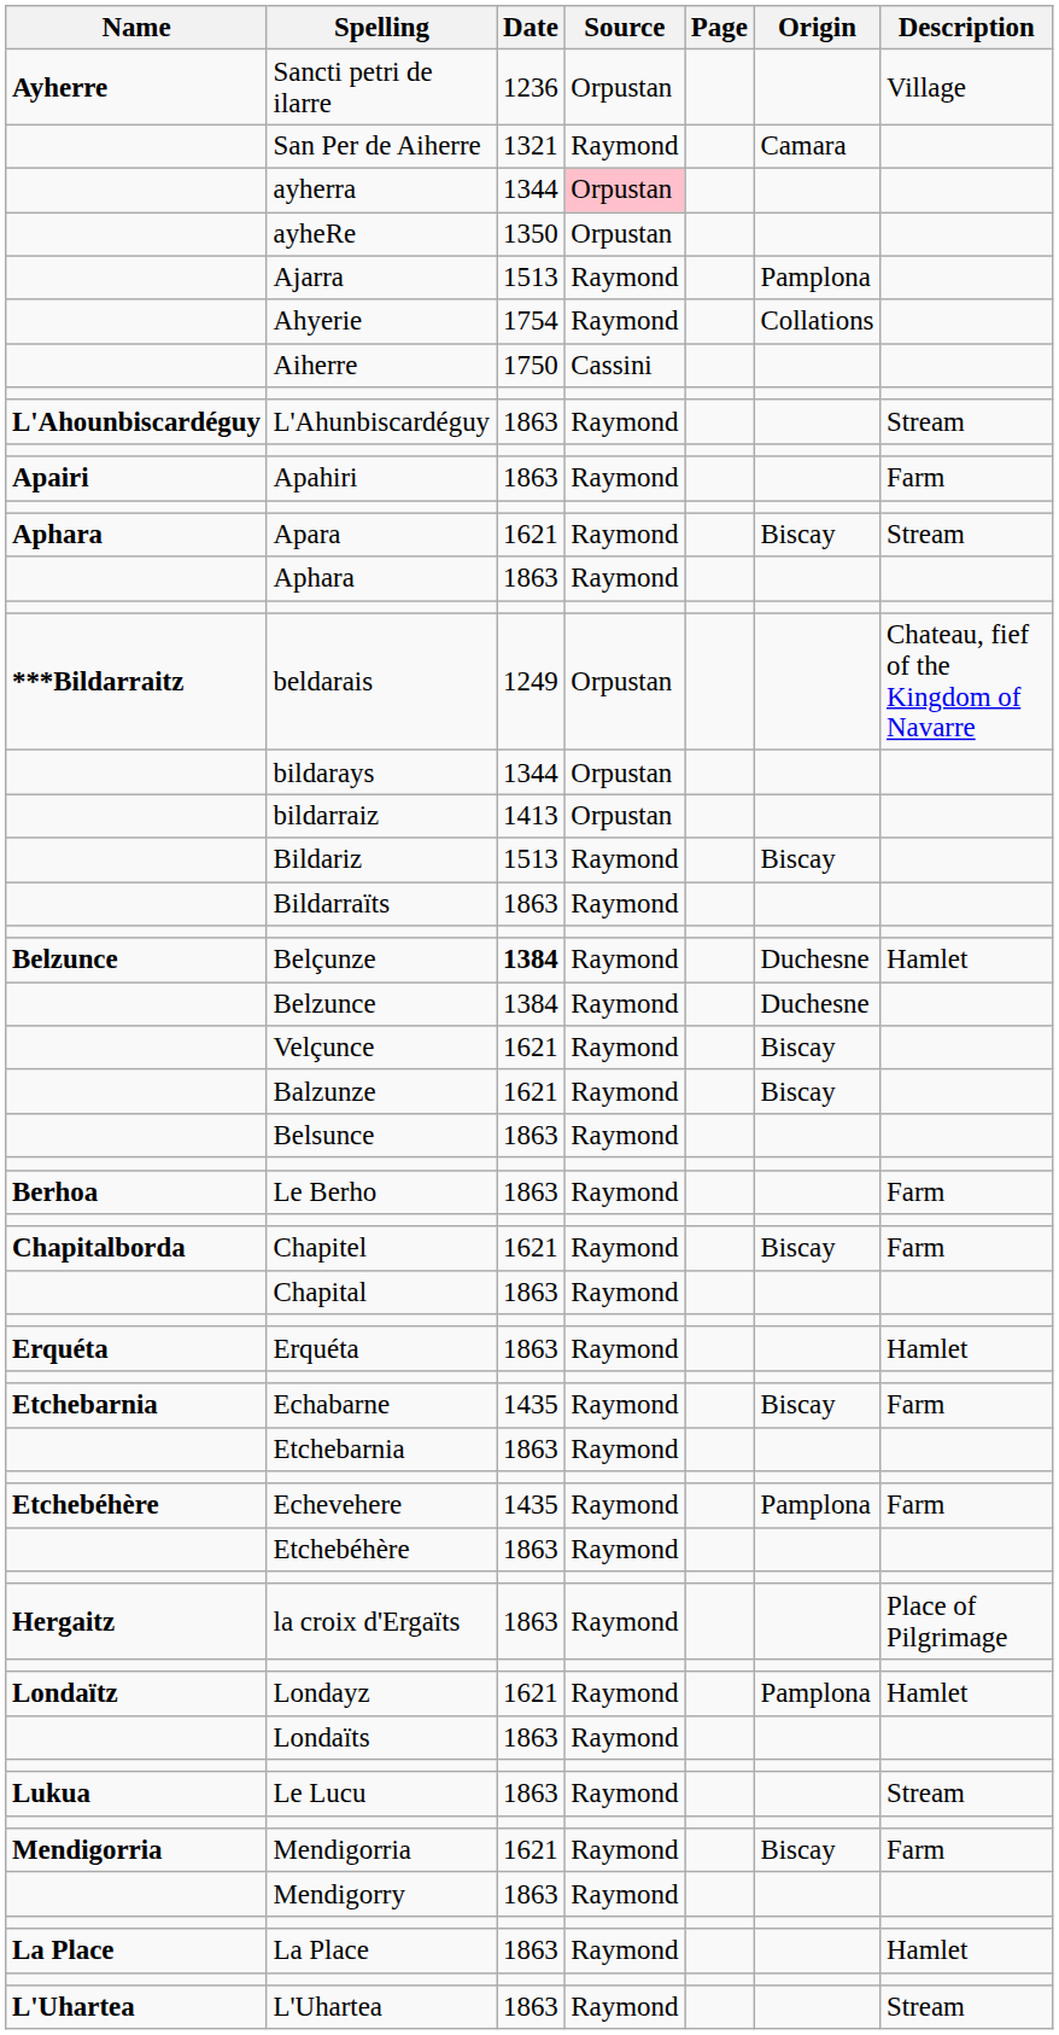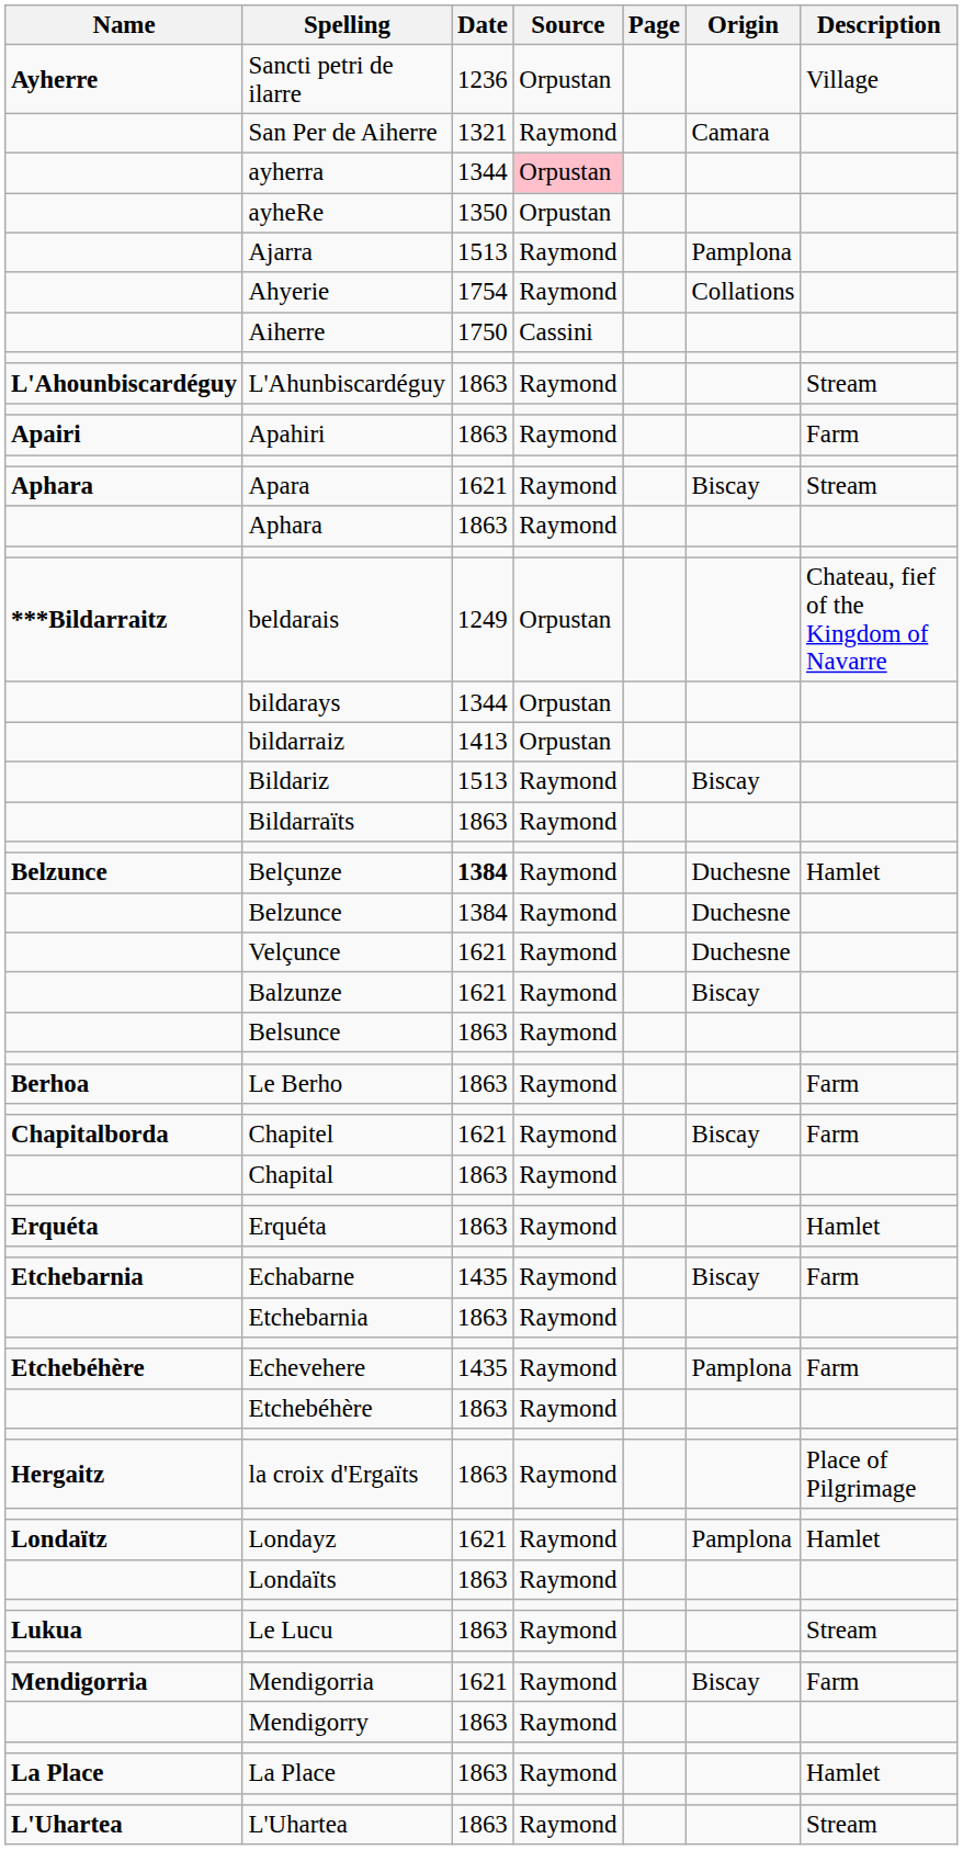 <table class="wikitable">
 <tr>
 <th>Name</th>
 <th>Spelling</th>
 <th>Date</th>
 <th>Source</th>
 <th>Page</th>
 <th>Origin</th>
 <th>Description</th>
 </tr>
 <tr>
 <td><strong>Ayherre</strong></td>
 <td>Sancti petri de ilarre</td>
 <td>1236</td>
 <td>Orpustan</td>
 <td></td>
 <td></td>
 <td>Village</td>
 </tr>
 <tr>
 <td></td>
 <td>San Per de Aiherre</td>
 <td>1321</td>
 <td>Raymond</td>
 <td></td>
 <td>Camara</td>
 <td></td>
 </tr>
 <tr>
 <td></td>
 <td>ayherra</td>
 <td>1344</td>
 <td style="background: pink;">Orpustan</td>
 <td></td>
 <td></td>
 <td></td>
 </tr>
 <tr>
 <td></td>
 <td>ayheRe</td>
 <td>1350</td>
 <td>Orpustan</td>
 <td></td>
 <td></td>
 <td></td>
 </tr>
 <tr>
 <td></td>
 <td>Ajarra</td>
 <td>1513</td>
 <td>Raymond</td>
 <td></td>
 <td>Pamplona</td>
 <td></td>
 </tr>
 <tr>
 <td></td>
 <td>Ahyerie</td>
 <td>1754</td>
 <td>Raymond</td>
 <td></td>
 <td>Collations</td>
 <td></td>
 </tr>
 <tr>
 <td></td>
 <td>Aiherre</td>
 <td>1750</td>
 <td>Cassini</td>
 <td></td>
 <td></td>
 <td></td>
 </tr>
 <tr>
 <td></td>
 <td></td>
 <td></td>
 <td></td>
 <td></td>
 <td></td>
 <td></td>
 </tr>
 <tr>
 <td><strong>L'Ahounbiscardéguy</strong></td>
 <td>L'Ahunbiscardéguy</td>
 <td>1863</td>
 <td>Raymond</td>
 <td></td>
 <td></td>
 <td>Stream</td>
 </tr>
 <tr>
 <td></td>
 <td></td>
 <td></td>
 <td></td>
 <td></td>
 <td></td>
 <td></td>
 </tr>
 <tr>
 <td><strong>Apairi</strong></td>
 <td>Apahiri</td>
 <td>1863</td>
 <td>Raymond</td>
 <td></td>
 <td></td>
 <td>Farm</td>
 </tr>
 <tr>
 <td></td>
 <td></td>
 <td></td>
 <td></td>
 <td></td>
 <td></td>
 <td></td>
 </tr>
 <tr>
 <td><strong>Aphara</strong></td>
 <td>Apara</td>
 <td>1621</td>
 <td>Raymond</td>
 <td></td>
 <td>Biscay</td>
 <td>Stream</td>
 </tr>
 <tr>
 <td></td>
 <td>Aphara</td>
 <td>1863</td>
 <td>Raymond</td>
 <td></td>
 <td></td>
 <td></td>
 </tr>
 <tr>
 <td></td>
 <td></td>
 <td></td>
 <td></td>
 <td></td>
 <td></td>
 <td></td>
 </tr>
 <tr>
 <td><strong>***Bildarraitz</strong></td>
 <td>beldarais</td>
 <td>1249</td>
 <td>Orpustan</td>
 <td></td>
 <td></td>
 <td>Chateau, fief of the <a href='#'>Kingdom of Navarre</a></td>
 </tr>
 <tr>
 <td></td>
 <td>bildarays</td>
 <td>1344</td>
 <td>Orpustan</td>
 <td></td>
 <td></td>
 <td></td>
 </tr>
 <tr>
 <td></td>
 <td>bildarraiz</td>
 <td>1413</td>
 <td>Orpustan</td>
 <td></td>
 <td></td>
 <td></td>
 </tr>
 <tr>
 <td></td>
 <td>Bildariz</td>
 <td>1513</td>
 <td>Raymond</td>
 <td></td>
 <td>Biscay</td>
 <td></td>
 </tr>
 <tr>
 <td></td>
 <td>Bildarraïts</td>
 <td>1863</td>
 <td>Raymond</td>
 <td></td>
 <td></td>
 <td></td>
 </tr>
 <tr>
 <td></td>
 <td></td>
 <td></td>
 <td></td>
 <td></td>
 <td></td>
 <td></td>
 </tr>
 <tr>
 <td><strong>Belzunce</strong></td>
 <td>Belçunze</td>
 <td><strong>1384</strong></td>
 <td>Raymond</td>
 <td></td>
 <td>Duchesne</td>
 <td>Hamlet</td>
 </tr>
 <tr>
 <td></td>
 <td>Belzunce</td>
 <td>1384</td>
 <td>Raymond</td>
 <td></td>
 <td>Duchesne</td>
 <td></td>
 </tr>
 <tr>
 <td></td>
 <td>Velçunce</td>
 <td>1621</td>
 <td>Raymond</td>
 <td></td>
-<td>Biscay</td>
+<td>Duchesne</td>
 <td></td>
 </tr>
 <tr>
 <td></td>
 <td>Balzunze</td>
 <td>1621</td>
 <td>Raymond</td>
 <td></td>
 <td>Biscay</td>
 <td></td>
 </tr>
 <tr>
 <td></td>
 <td>Belsunce</td>
 <td>1863</td>
 <td>Raymond</td>
 <td></td>
 <td></td>
 <td></td>
 </tr>
 <tr>
 <td></td>
 <td></td>
 <td></td>
 <td></td>
 <td></td>
 <td></td>
 <td></td>
 </tr>
 <tr>
 <td><strong>Berhoa</strong></td>
 <td>Le Berho</td>
 <td>1863</td>
 <td>Raymond</td>
 <td></td>
 <td></td>
 <td>Farm</td>
 </tr>
 <tr>
 <td></td>
 <td></td>
 <td></td>
 <td></td>
 <td></td>
 <td></td>
 <td></td>
 </tr>
 <tr>
 <td><strong>Chapitalborda</strong></td>
 <td>Chapitel</td>
 <td>1621</td>
 <td>Raymond</td>
 <td></td>
 <td>Biscay</td>
 <td>Farm</td>
 </tr>
 <tr>
 <td></td>
 <td>Chapital</td>
 <td>1863</td>
 <td>Raymond</td>
 <td></td>
 <td></td>
 <td></td>
 </tr>
 <tr>
 <td></td>
 <td></td>
 <td></td>
 <td></td>
 <td></td>
 <td></td>
 <td></td>
 </tr>
 <tr>
 <td><strong>Erquéta</strong></td>
 <td>Erquéta</td>
 <td>1863</td>
 <td>Raymond</td>
 <td></td>
 <td></td>
 <td>Hamlet</td>
 </tr>
 <tr>
 <td></td>
 <td></td>
 <td></td>
 <td></td>
 <td></td>
 <td></td>
 <td></td>
 </tr>
 <tr>
 <td><strong>Etchebarnia</strong></td>
 <td>Echabarne</td>
 <td>1435</td>
 <td>Raymond</td>
 <td></td>
 <td>Biscay</td>
 <td>Farm</td>
 </tr>
 <tr>
 <td></td>
 <td>Etchebarnia</td>
 <td>1863</td>
 <td>Raymond</td>
 <td></td>
 <td></td>
 <td></td>
 </tr>
 <tr>
 <td></td>
 <td></td>
 <td></td>
 <td></td>
 <td></td>
 <td></td>
 <td></td>
 </tr>
 <tr>
 <td><strong>Etchebéhère</strong></td>
 <td>Echevehere</td>
 <td>1435</td>
 <td>Raymond</td>
 <td></td>
 <td>Pamplona</td>
 <td>Farm</td>
 </tr>
 <tr>
 <td></td>
 <td>Etchebéhère</td>
 <td>1863</td>
 <td>Raymond</td>
 <td></td>
 <td></td>
 <td></td>
 </tr>
 <tr>
 <td></td>
 <td></td>
 <td></td>
 <td></td>
 <td></td>
 <td></td>
 <td></td>
 </tr>
 <tr>
 <td><strong>Hergaitz</strong></td>
 <td>la croix d'Ergaïts</td>
 <td>1863</td>
 <td>Raymond</td>
 <td></td>
 <td></td>
 <td>Place of Pilgrimage</td>
 </tr>
 <tr>
 <td></td>
 <td></td>
 <td></td>
 <td></td>
 <td></td>
 <td></td>
 <td></td>
 </tr>
 <tr>
 <td><strong>Londaïtz</strong></td>
 <td>Londayz</td>
 <td>1621</td>
 <td>Raymond</td>
 <td></td>
 <td>Pamplona</td>
 <td>Hamlet</td>
 </tr>
 <tr>
 <td></td>
 <td>Londaïts</td>
 <td>1863</td>
 <td>Raymond</td>
 <td></td>
 <td></td>
 <td></td>
 </tr>
 <tr>
 <td></td>
 <td></td>
 <td></td>
 <td></td>
 <td></td>
 <td></td>
 <td></td>
 </tr>
 <tr>
 <td><strong>Lukua</strong></td>
 <td>Le Lucu</td>
 <td>1863</td>
 <td>Raymond</td>
 <td></td>
 <td></td>
 <td>Stream</td>
 </tr>
 <tr>
 <td></td>
 <td></td>
 <td></td>
 <td></td>
 <td></td>
 <td></td>
 <td></td>
 </tr>
 <tr>
 <td><strong>Mendigorria</strong></td>
 <td>Mendigorria</td>
 <td>1621</td>
 <td>Raymond</td>
 <td></td>
 <td>Biscay</td>
 <td>Farm</td>
 </tr>
 <tr>
 <td></td>
 <td>Mendigorry</td>
 <td>1863</td>
 <td>Raymond</td>
 <td></td>
 <td></td>
 <td></td>
 </tr>
 <tr>
 <td></td>
 <td></td>
 <td></td>
 <td></td>
 <td></td>
 <td></td>
 <td></td>
 </tr>
 <tr>
 <td><strong>La Place</strong></td>
 <td>La Place</td>
 <td>1863</td>
 <td>Raymond</td>
 <td></td>
 <td></td>
 <td>Hamlet</td>
 </tr>
 <tr>
 <td></td>
 <td></td>
 <td></td>
 <td></td>
 <td></td>
 <td></td>
 <td></td>
 </tr>
 <tr>
 <td><strong>L'Uhartea</strong></td>
 <td>L'Uhartea</td>
 <td>1863</td>
 <td>Raymond</td>
 <td></td>
 <td></td>
 <td>Stream</td>
 </tr>
 </table>
